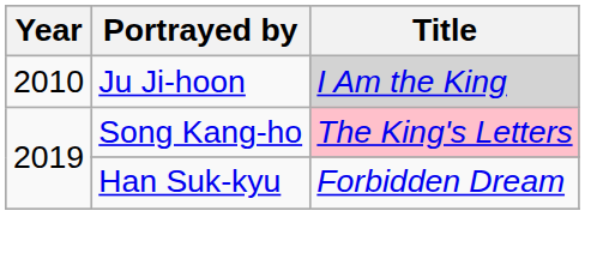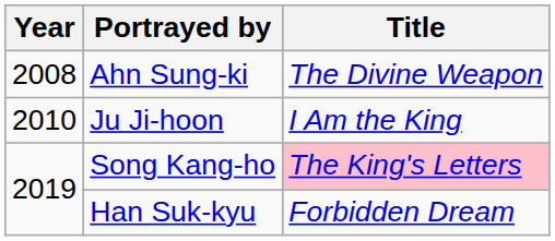 <table class="wikitable">
 <tr>
 <th>Year</th>
 <th>Portrayed by</th>
 <th>Title</th>
 </tr>
 <tr>
+<td>2008</td>
+<td><a href='#'>Ahn Sung-ki</a></td>
+<td><em><a href='#'>The Divine Weapon</a></em></td>
+</tr>
+<tr>
 <td>2010</td>
 <td><a href='#'>Ju Ji-hoon</a></td>
-<td style="background: lightgrey;"><em><a href='#'>I Am the King</a></em></td>
+<td><em><a href='#'>I Am the King</a></em></td>
 </tr>
 <tr>
 <td rowspan="2">2019</td>
 <td><a href='#'>Song Kang-ho</a></td>
 <td style="background: pink;"><em><a href='#'>The King's Letters</a></em></td>
 </tr>
 <tr>
 <td><a href='#'>Han Suk-kyu</a></td>
 <td><em><a href='#'>Forbidden Dream</a></em></td>
 </tr>
 </table>
